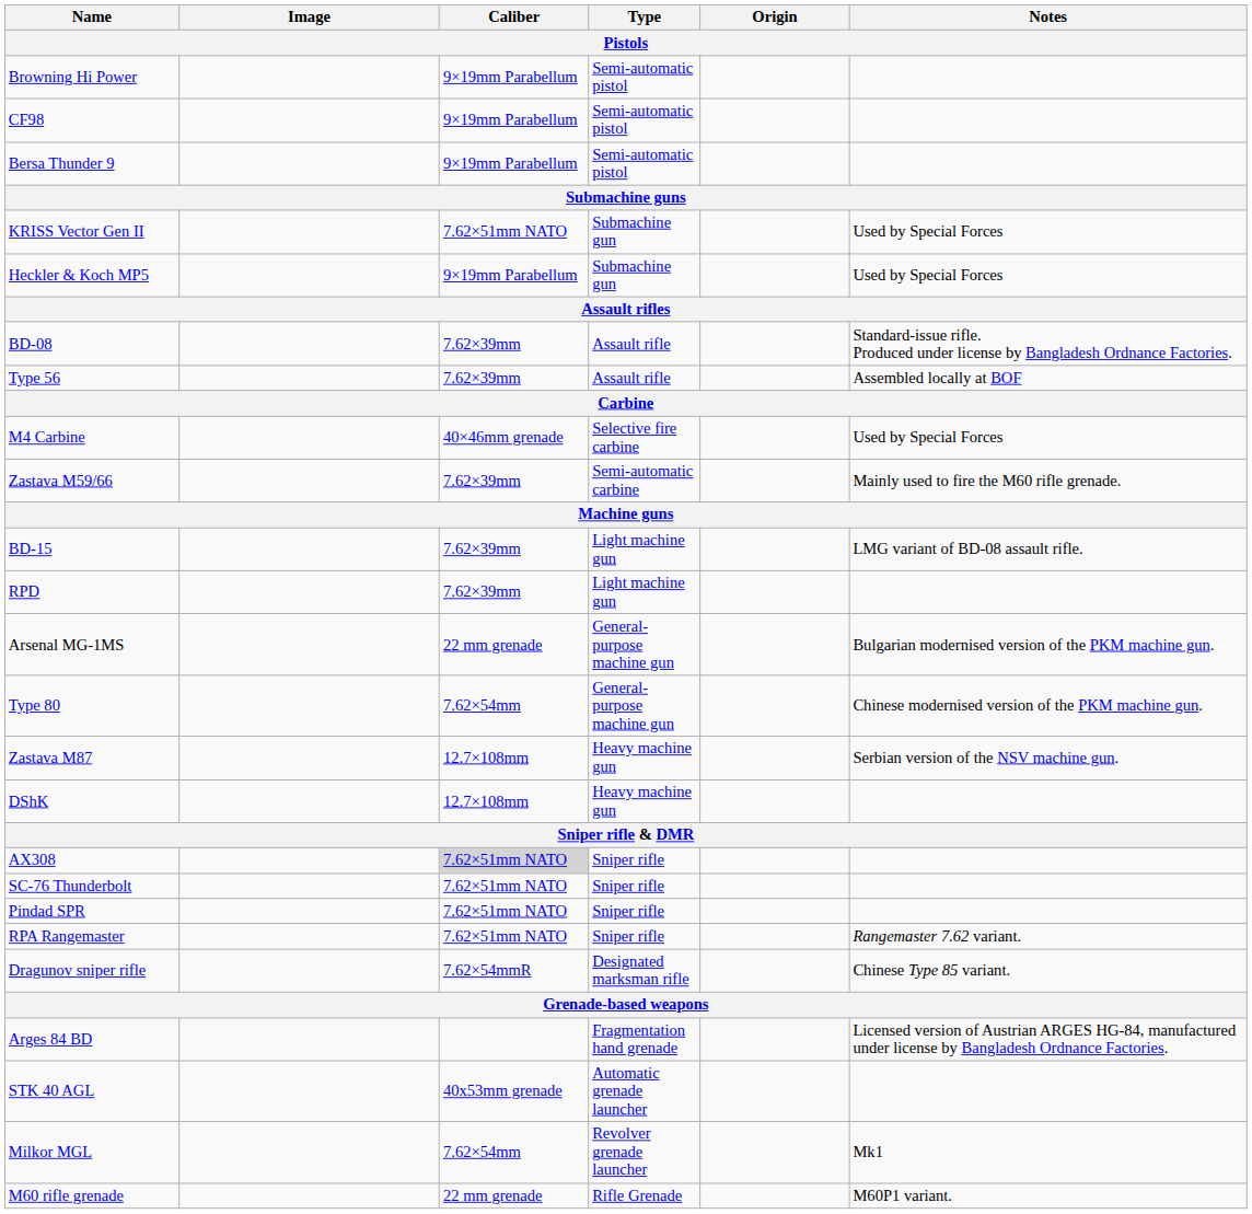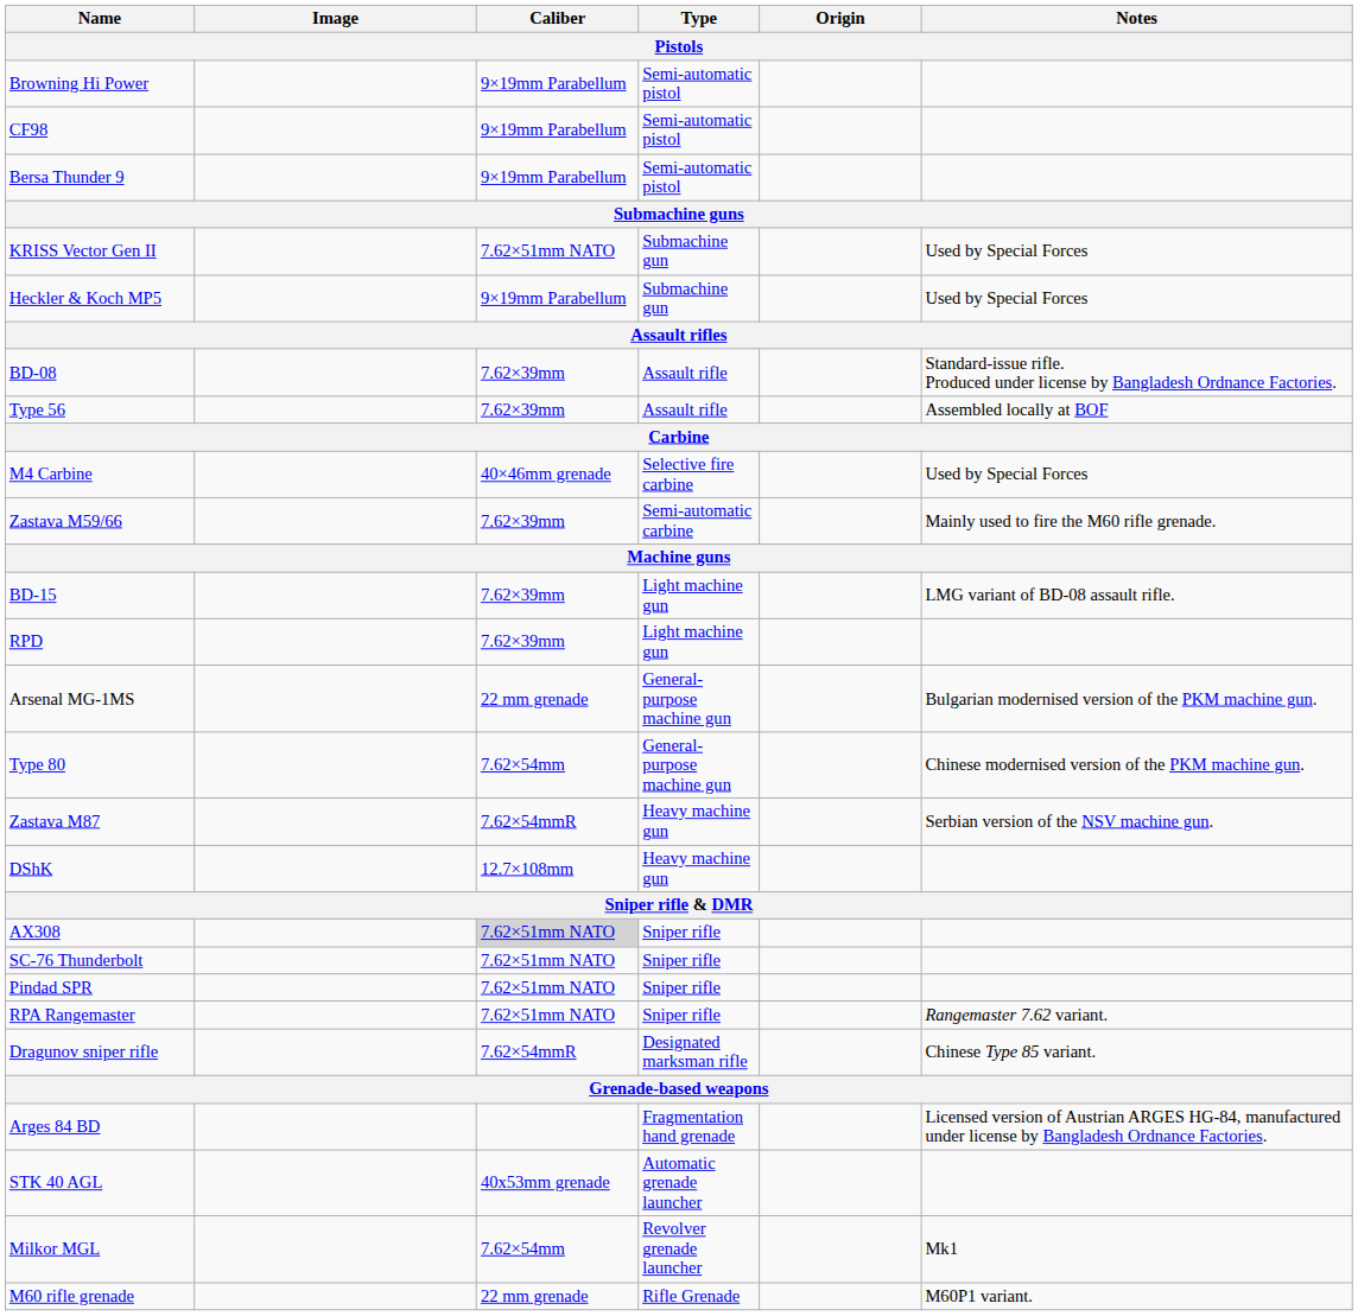 <table class="wikitable">
 <tr>
 <th style="width: 14%;">Name</th>
 <th style="width: 21%;">Image</th>
 <th style="width: 12%;">Caliber</th>
 <th style="width: 9%;">Type</th>
 <th style="width: 12%;">Origin</th>
 <th style="width: 32%;">Notes</th>
 </tr>
 <tr>
 <th colspan="6"><a href='#'>Pistols</a></th>
 </tr>
 <tr>
 <td><a href='#'>Browning Hi Power</a></td>
 <td></td>
 <td><a href='#'>9×19mm Parabellum</a></td>
 <td><a href='#'>Semi-automatic pistol</a></td>
 <td><br> </td>
 <td></td>
 </tr>
 <tr>
 <td><a href='#'>CF98</a></td>
 <td></td>
 <td><a href='#'>9×19mm Parabellum</a></td>
 <td><a href='#'>Semi-automatic pistol</a></td>
 <td></td>
 <td></td>
 </tr>
 <tr>
 <td><a href='#'>Bersa Thunder 9</a></td>
 <td></td>
 <td><a href='#'>9×19mm Parabellum</a></td>
 <td><a href='#'>Semi-automatic pistol</a></td>
 <td></td>
 <td></td>
 </tr>
 <tr>
 <th colspan="6"><a href='#'>Submachine guns</a></th>
 </tr>
 <tr>
 <td><a href='#'>KRISS Vector Gen II</a></td>
 <td></td>
 <td><a href='#'>7.62×51mm NATO</a></td>
 <td><a href='#'>Submachine gun</a></td>
 <td></td>
 <td>Used by Special Forces</td>
 </tr>
 <tr>
 <td><a href='#'>Heckler & Koch MP5</a></td>
 <td></td>
 <td><a href='#'>9×19mm Parabellum</a></td>
 <td><a href='#'>Submachine gun</a></td>
 <td></td>
 <td>Used by Special Forces</td>
 </tr>
 <tr>
 <th colspan="6"><a href='#'>Assault rifles</a></th>
 </tr>
 <tr>
 <td><a href='#'>BD-08</a></td>
 <td></td>
 <td><a href='#'>7.62×39mm</a></td>
 <td><a href='#'>Assault rifle</a></td>
 <td><br></td>
 <td>Standard-issue rifle.<br>Produced under license by <a href='#'>Bangladesh Ordnance Factories</a>.</td>
 </tr>
 <tr>
 <td><a href='#'>Type 56</a></td>
 <td></td>
 <td><a href='#'>7.62×39mm</a></td>
 <td><a href='#'>Assault rifle</a></td>
 <td><br></td>
 <td>Assembled locally at <a href='#'>BOF</a></td>
 </tr>
 <tr>
 <th colspan="6"><a href='#'>Carbine</a></th>
 </tr>
 <tr>
 <td><a href='#'>M4 Carbine</a></td>
 <td></td>
 <td><a href='#'>40×46mm grenade</a></td>
 <td><a href='#'>Selective fire</a> <a href='#'>carbine</a></td>
 <td></td>
 <td>Used by Special Forces</td>
 </tr>
 <tr>
 <td><a href='#'>Zastava M59/66</a></td>
 <td></td>
 <td><a href='#'>7.62×39mm</a></td>
 <td><a href='#'>Semi-automatic</a> <a href='#'>carbine</a></td>
 <td></td>
 <td>Mainly used to fire the M60 rifle grenade.</td>
 </tr>
 <tr>
 <th colspan="6"><a href='#'>Machine guns</a></th>
 </tr>
 <tr>
 <td><a href='#'>BD-15</a></td>
 <td></td>
 <td><a href='#'>7.62×39mm</a></td>
 <td><a href='#'>Light machine gun</a></td>
 <td><br></td>
 <td>LMG variant of BD-08 assault rifle.</td>
 </tr>
 <tr>
 <td><a href='#'>RPD</a></td>
 <td></td>
 <td><a href='#'>7.62×39mm</a></td>
 <td><a href='#'>Light machine gun</a></td>
 <td></td>
 <td></td>
 </tr>
 <tr>
 <td>Arsenal MG-1MS</td>
 <td></td>
 <td><a href='#'>22 mm grenade</a></td>
 <td><a href='#'>General-purpose machine gun</a></td>
 <td></td>
 <td>Bulgarian modernised version of the <a href='#'>PKM machine gun</a>.</td>
 </tr>
 <tr>
 <td><a href='#'>Type 80</a></td>
 <td></td>
 <td><a href='#'>7.62×54mm</a></td>
 <td><a href='#'>General-purpose machine gun</a></td>
 <td></td>
 <td>Chinese modernised version of the <a href='#'>PKM machine gun</a>.</td>
 </tr>
 <tr>
 <td><a href='#'>Zastava M87</a></td>
 <td></td>
-<td><a href='#'>12.7×108mm</a></td>
+<td><a href='#'>7.62×54mmR</a></td>
 <td><a href='#'>Heavy machine gun</a></td>
 <td><br></td>
 <td>Serbian version of the <a href='#'>NSV machine gun</a>.</td>
 </tr>
 <tr>
 <td><a href='#'>DShK</a></td>
 <td></td>
 <td><a href='#'>12.7×108mm</a></td>
 <td><a href='#'>Heavy machine gun</a></td>
 <td></td>
 <td></td>
 </tr>
 <tr>
 <th colspan="6"><a href='#'>Sniper rifle</a> & <a href='#'>DMR</a></th>
 </tr>
 <tr>
 <td><a href='#'>AX308</a></td>
 <td></td>
 <td style="background: lightgrey;"><a href='#'>7.62×51mm NATO</a></td>
 <td><a href='#'>Sniper rifle</a></td>
 <td></td>
 <td></td>
 </tr>
 <tr>
 <td><a href='#'>SC-76 Thunderbolt</a></td>
 <td></td>
 <td><a href='#'>7.62×51mm NATO</a></td>
 <td><a href='#'>Sniper rifle</a></td>
 <td></td>
 <td></td>
 </tr>
 <tr>
 <td><a href='#'>Pindad SPR</a></td>
 <td></td>
 <td><a href='#'>7.62×51mm NATO</a></td>
 <td><a href='#'>Sniper rifle</a></td>
 <td></td>
 <td></td>
 </tr>
 <tr>
 <td><a href='#'>RPA Rangemaster</a></td>
 <td></td>
 <td><a href='#'>7.62×51mm NATO</a></td>
 <td><a href='#'>Sniper rifle</a></td>
 <td></td>
 <td><em>Rangemaster 7.62</em> variant.</td>
 </tr>
 <tr>
 <td><a href='#'>Dragunov sniper rifle</a></td>
 <td></td>
 <td><a href='#'>7.62×54mmR</a></td>
 <td><a href='#'>Designated marksman rifle</a></td>
 <td><br></td>
 <td>Chinese <em>Type 85</em> variant.</td>
 </tr>
 <tr>
 <th colspan="6"><a href='#'>Grenade-based weapons</a></th>
 </tr>
 <tr>
 <td><a href='#'>Arges 84 BD</a></td>
 <td></td>
 <td></td>
 <td><a href='#'>Fragmentation</a> <a href='#'>hand grenade</a></td>
 <td><br></td>
 <td>Licensed version of Austrian ARGES HG-84, manufactured under license by <a href='#'>Bangladesh Ordnance Factories</a>.</td>
 </tr>
 <tr>
 <td><a href='#'>STK 40 AGL</a></td>
 <td></td>
 <td><a href='#'>40x53mm grenade</a></td>
 <td><a href='#'>Automatic grenade launcher</a></td>
 <td></td>
 <td></td>
 </tr>
 <tr>
 <td><a href='#'>Milkor MGL</a></td>
 <td></td>
 <td><a href='#'>7.62×54mm</a></td>
 <td><a href='#'>Revolver</a> <a href='#'>grenade launcher</a></td>
 <td></td>
 <td>Mk1</td>
 </tr>
 <tr>
 <td><a href='#'>M60 rifle grenade</a></td>
 <td></td>
 <td><a href='#'>22 mm grenade</a></td>
 <td><a href='#'>Rifle Grenade</a></td>
 <td></td>
 <td>M60P1 variant.</td>
 </tr>
 </table>
